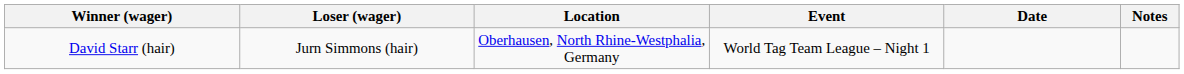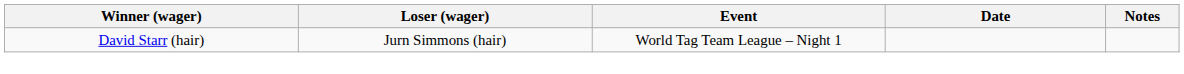 <table class="wikitable sortable" width=100%  style="text-align: center">
 <tr>
 <th width=20% scope="col">Winner (wager)</th>
 <th width=20% scope="col">Loser (wager)</th>
-<th width=20% scope="col">Location</th>
 <th width=20% scope="col">Event</th>
 <th width=15% scope="col">Date</th>
 <th class="unsortable" width=5% scope="col">Notes</th>
 </tr>
 <tr>
 <td><a href='#'>David Starr</a> (hair)</td>
 <td>Jurn Simmons (hair)</td>
-<td><a href='#'>Oberhausen</a>, <a href='#'>North Rhine-Westphalia</a>, Germany</td>
 <td>World Tag Team League – Night 1</td>
 <td></td>
 <td></td>
 </tr>
 </table>
